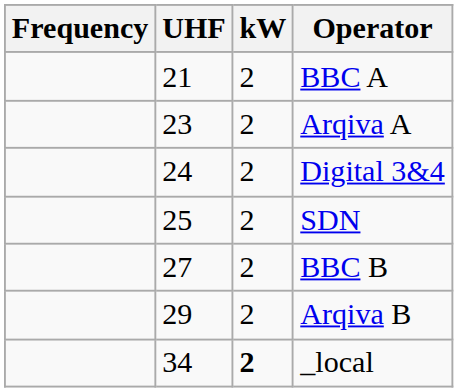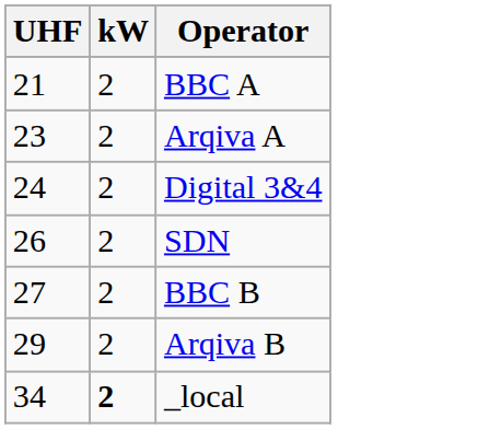 <table class="wikitable sortable">
 <tr>
-<th>Frequency</th>
 <th>UHF</th>
 <th>kW</th>
 <th>Operator</th>
 </tr>
 <tr>
-<td></td>
 <td>21</td>
 <td>2</td>
 <td><a href='#'>BBC</a> A</td>
 </tr>
 <tr>
-<td></td>
 <td>23</td>
 <td>2</td>
 <td><a href='#'>Arqiva</a> A</td>
 </tr>
 <tr>
-<td></td>
 <td>24</td>
 <td>2</td>
 <td><a href='#'>Digital 3&4</a></td>
 </tr>
 <tr>
-<td></td>
-<td>25</td>
+<td>26</td>
 <td>2</td>
 <td><a href='#'>SDN</a></td>
 </tr>
 <tr>
-<td></td>
 <td>27</td>
 <td>2</td>
 <td><a href='#'>BBC</a> B</td>
 </tr>
 <tr>
-<td></td>
 <td>29</td>
 <td>2</td>
 <td><a href='#'>Arqiva</a> B</td>
 </tr>
 <tr>
-<td></td>
 <td>34</td>
 <td><strong>2</strong></td>
 <td>_local</td>
 </tr>
 </table>
